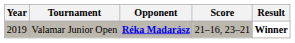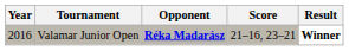 <table class="sortable wikitable" style="font-size: 90%;">
 <tr>
 <th>Year</th>
 <th>Tournament</th>
 <th>Opponent</th>
 <th>Score</th>
 <th>Result</th>
 </tr>
 <tr style="background:#BDB8AD">
-<td align="center">2019</td>
+<td align="center">2016</td>
 <td align="left">Valamar Junior Open</td>
 <td align="left"><strong> <a href='#'>Réka Madarász</a></strong></td>
 <td align="left">21–16, 23–21</td>
 <td style="text-align:left; background:white"> <strong>Winner</strong></td>
 </tr>
 </table>
